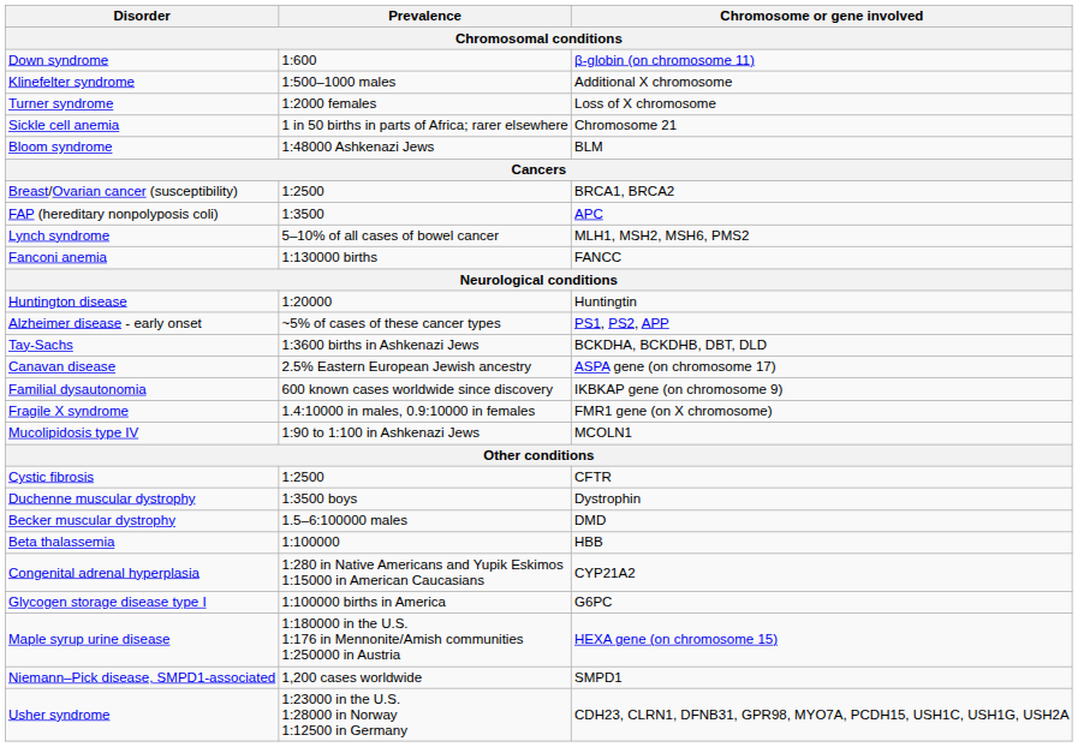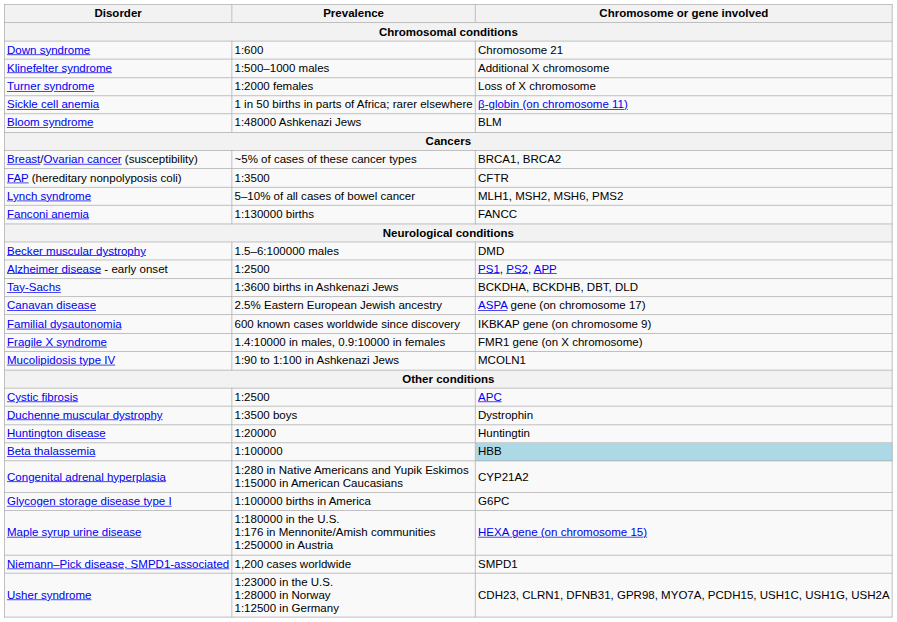 <table class="wikitable">
 <tr>
 <th>Disorder</th>
 <th>Prevalence</th>
 <th>Chromosome or gene involved</th>
 </tr>
 <tr>
 <th colspan="3">Chromosomal conditions</th>
 </tr>
 <tr>
 <td><a href='#'>Down syndrome</a></td>
 <td>1:600</td>
-<td><a href='#'>β-globin (on chromosome 11)</a></td>
+<td>Chromosome 21</td>
 </tr>
 <tr>
 <td><a href='#'>Klinefelter syndrome</a></td>
 <td>1:500–1000 males</td>
 <td>Additional X chromosome</td>
 </tr>
 <tr>
 <td><a href='#'>Turner syndrome</a></td>
 <td>1:2000 females</td>
 <td>Loss of X chromosome</td>
 </tr>
 <tr>
 <td><a href='#'>Sickle cell anemia</a></td>
 <td>1 in 50 births in parts of Africa; rarer elsewhere</td>
-<td>Chromosome 21</td>
+<td><a href='#'>β-globin (on chromosome 11)</a></td>
 </tr>
 <tr>
 <td><a href='#'>Bloom syndrome</a></td>
 <td>1:48000 Ashkenazi Jews</td>
 <td>BLM</td>
 </tr>
 <tr>
 <th colspan="3">Cancers</th>
 </tr>
 <tr>
 <td><a href='#'>Breast</a>/<a href='#'>Ovarian cancer</a> (susceptibility)</td>
-<td>1:2500</td>
+<td>~5% of cases of these cancer types</td>
 <td>BRCA1, BRCA2</td>
 </tr>
 <tr>
 <td><a href='#'>FAP</a> (hereditary nonpolyposis coli)</td>
 <td>1:3500</td>
-<td><a href='#'>APC</a></td>
+<td>CFTR</td>
 </tr>
 <tr>
 <td><a href='#'>Lynch syndrome</a></td>
 <td>5–10% of all cases of bowel cancer</td>
 <td>MLH1, MSH2, MSH6, PMS2</td>
 </tr>
 <tr>
 <td><a href='#'>Fanconi anemia</a></td>
 <td>1:130000 births</td>
 <td>FANCC</td>
 </tr>
 <tr>
 <th colspan="3">Neurological conditions</th>
 </tr>
 <tr>
-<td><a href='#'>Huntington disease</a></td>
-<td>1:20000</td>
-<td>Huntingtin</td>
+<td><a href='#'>Becker muscular dystrophy</a></td>
+<td>1.5–6:100000 males</td>
+<td>DMD</td>
 </tr>
 <tr>
 <td><a href='#'>Alzheimer disease</a> - early onset</td>
-<td>~5% of cases of these cancer types</td>
+<td>1:2500</td>
 <td><a href='#'>PS1</a>, <a href='#'>PS2</a>, <a href='#'>APP</a></td>
 </tr>
 <tr>
 <td><a href='#'>Tay-Sachs</a></td>
 <td>1:3600 births in Ashkenazi Jews</td>
 <td>BCKDHA, BCKDHB, DBT, DLD</td>
 </tr>
 <tr>
 <td><a href='#'>Canavan disease</a></td>
 <td>2.5% Eastern European Jewish ancestry</td>
 <td><a href='#'>ASPA</a> gene (on chromosome 17)</td>
 </tr>
 <tr>
 <td><a href='#'>Familial dysautonomia</a></td>
 <td>600 known cases worldwide since discovery</td>
 <td>IKBKAP gene (on chromosome 9)</td>
 </tr>
 <tr>
 <td><a href='#'>Fragile X syndrome</a></td>
 <td>1.4:10000 in males, 0.9:10000 in females</td>
 <td>FMR1 gene (on X chromosome)</td>
 </tr>
 <tr>
 <td><a href='#'>Mucolipidosis type IV</a></td>
 <td>1:90 to 1:100 in Ashkenazi Jews</td>
 <td>MCOLN1</td>
 </tr>
 <tr>
 <th colspan="3">Other conditions</th>
 </tr>
 <tr>
 <td><a href='#'>Cystic fibrosis</a></td>
 <td>1:2500</td>
-<td>CFTR</td>
+<td><a href='#'>APC</a></td>
 </tr>
 <tr>
 <td><a href='#'>Duchenne muscular dystrophy</a></td>
 <td>1:3500 boys</td>
 <td>Dystrophin</td>
 </tr>
 <tr>
-<td><a href='#'>Becker muscular dystrophy</a></td>
-<td>1.5–6:100000 males</td>
-<td>DMD</td>
+<td><a href='#'>Huntington disease</a></td>
+<td>1:20000</td>
+<td>Huntingtin</td>
 </tr>
 <tr>
 <td><a href='#'>Beta thalassemia</a></td>
 <td>1:100000</td>
-<td>HBB</td>
+<td style="background: lightblue;">HBB</td>
 </tr>
 <tr>
 <td><a href='#'>Congenital adrenal hyperplasia</a></td>
 <td>1:280 in Native Americans and Yupik Eskimos<br>1:15000 in American Caucasians</td>
 <td>CYP21A2</td>
 </tr>
 <tr>
 <td><a href='#'>Glycogen storage disease type I</a></td>
 <td>1:100000 births in America</td>
 <td>G6PC</td>
 </tr>
 <tr>
 <td><a href='#'>Maple syrup urine disease</a></td>
 <td>1:180000 in the U.S.<br>1:176 in Mennonite/Amish communities<br>1:250000 in Austria</td>
 <td><a href='#'>HEXA gene (on chromosome 15)</a></td>
 </tr>
 <tr>
 <td><a href='#'>Niemann–Pick disease, SMPD1-associated</a></td>
 <td>1,200 cases worldwide</td>
 <td>SMPD1</td>
 </tr>
 <tr>
 <td><a href='#'>Usher syndrome</a></td>
 <td>1:23000 in the U.S.<br>1:28000 in Norway<br>1:12500 in Germany</td>
 <td>CDH23, CLRN1, DFNB31, GPR98, MYO7A, PCDH15, USH1C, USH1G, USH2A</td>
 </tr>
 </table>
